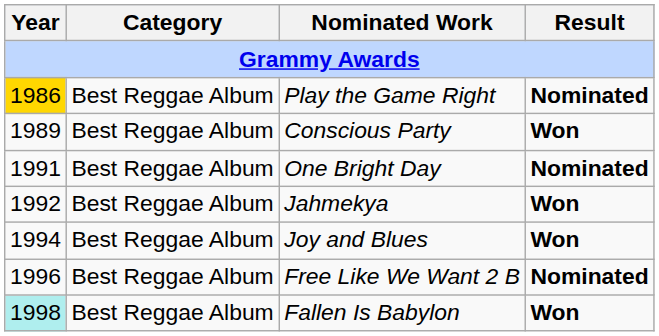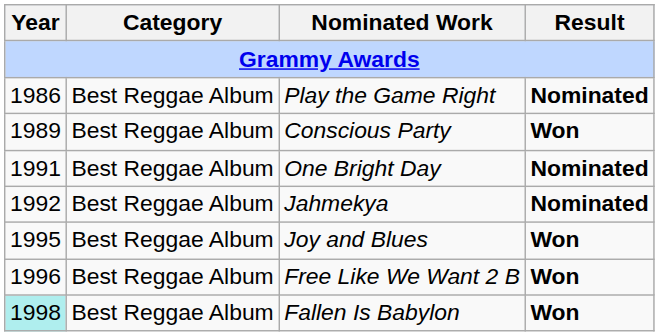 <table class="wikitable">
 <tr style="background:#ebf5ff;">
 <th>Year</th>
 <th>Category</th>
 <th>Nominated Work</th>
 <th>Result</th>
 </tr>
 <tr style="background:#bfd7ff;">
 <td colspan="6" style="text-align:center;"><strong><a href='#'>Grammy Awards</a></strong></td>
 </tr>
 <tr>
-<td style="background: gold;">1986</td>
+<td>1986</td>
 <td>Best Reggae Album</td>
 <td><em>Play the Game Right</em></td>
 <td><strong>Nominated</strong></td>
 </tr>
 <tr>
 <td>1989</td>
 <td>Best Reggae Album</td>
 <td><em>Conscious Party</em></td>
 <td><strong>Won</strong></td>
 </tr>
 <tr>
 <td>1991</td>
 <td>Best Reggae Album</td>
 <td><em>One Bright Day</em></td>
 <td><strong>Nominated</strong></td>
 </tr>
 <tr>
 <td>1992</td>
 <td>Best Reggae Album</td>
 <td><em>Jahmekya</em></td>
-<td><strong>Won</strong></td>
+<td><strong>Nominated</strong></td>
 </tr>
 <tr>
-<td>1994</td>
+<td>1995</td>
 <td>Best Reggae Album</td>
 <td><em>Joy and Blues</em></td>
 <td><strong>Won</strong></td>
 </tr>
 <tr>
 <td>1996</td>
 <td>Best Reggae Album</td>
 <td><em>Free Like We Want 2 B</em></td>
-<td><strong>Nominated</strong></td>
+<td><strong>Won</strong></td>
 </tr>
 <tr>
 <td style="background: paleturquoise;">1998</td>
 <td>Best Reggae Album</td>
 <td><em>Fallen Is Babylon</em></td>
 <td><strong>Won</strong></td>
 </tr>
 </table>
